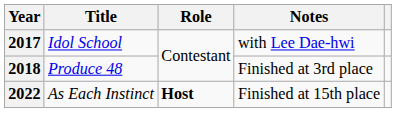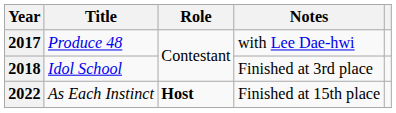 <table class="wikitable plainrowheaders sortable">
 <tr>
 <th scope="col">Year</th>
 <th scope="col">Title</th>
 <th scope="col">Role</th>
 <th scope="col">Notes</th>
 <th scope="col" class="unsortable"></th>
 </tr>
 <tr>
 <th scope="row">2017</th>
-<td><em><a href='#'>Idol School</a></em></td>
+<td><em><a href='#'>Produce 48</a></em></td>
 <td rowspan="2">Contestant</td>
 <td>with <a href='#'>Lee Dae-hwi</a></td>
 <td style="text-align:center"></td>
 </tr>
 <tr>
 <th scope="row">2018</th>
-<td><em><a href='#'>Produce 48</a></em></td>
+<td><em><a href='#'>Idol School</a></em></td>
 <td>Finished at 3rd place</td>
 <td style="text-align:center"></td>
 </tr>
 <tr>
 <th scope="row">2022</th>
 <td><em>As Each Instinct</em></td>
 <td><strong>Host</strong></td>
 <td>Finished at 15th place</td>
 <td style="text-align:center"></td>
 </tr>
 </table>
